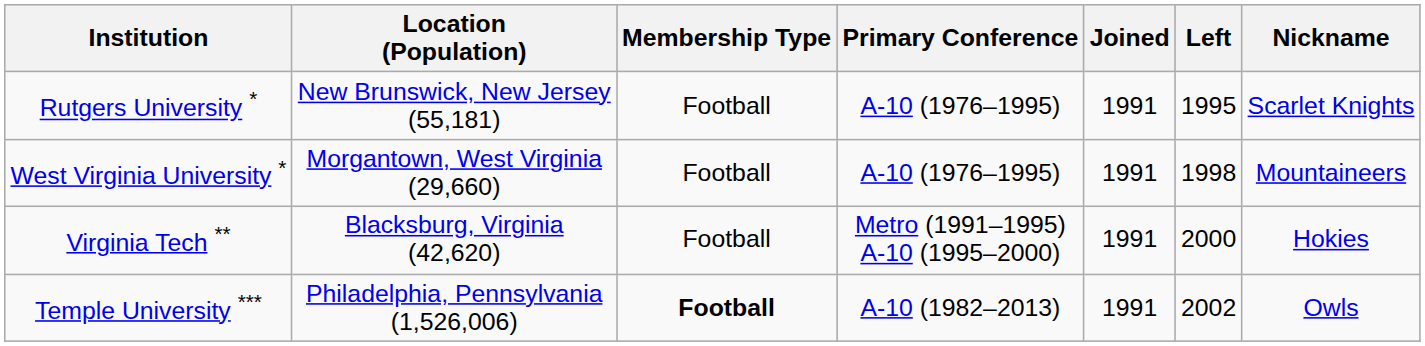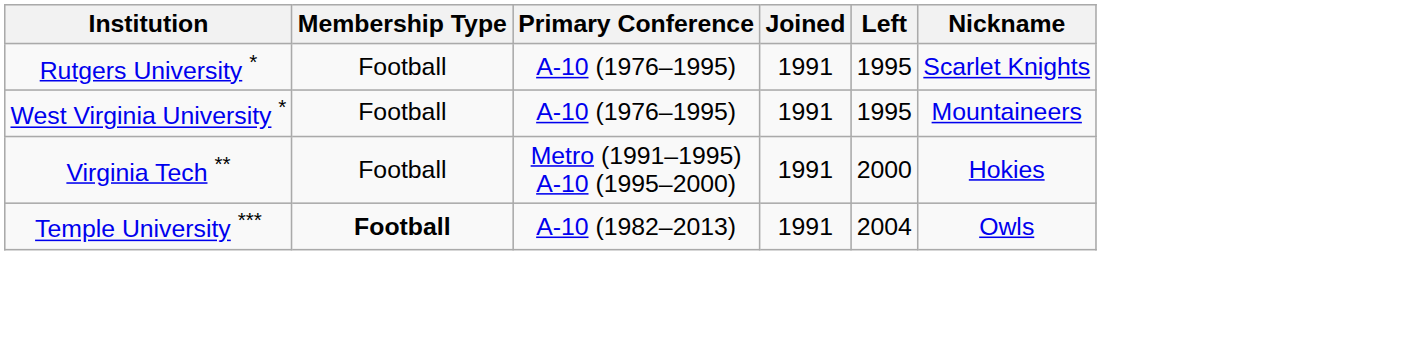 <table class="wikitable sortable" style="text-align:center;">
 <tr>
 <th>Institution</th>
-<th>Location<br>(Population)</th>
 <th>Membership Type</th>
 <th>Primary Conference</th>
 <th>Joined</th>
 <th>Left</th>
 <th>Nickname</th>
 </tr>
 <tr>
 <td><a href='#'>Rutgers University</a> <sup>*</sup></td>
-<td><a href='#'>New Brunswick, New Jersey</a><br>(55,181)</td>
 <td>Football</td>
 <td><a href='#'>A-10</a> (1976–1995)</td>
 <td>1991</td>
 <td>1995</td>
 <td><a href='#'>Scarlet Knights</a></td>
 </tr>
 <tr>
 <td><a href='#'>West Virginia University</a> <sup>*</sup></td>
-<td><a href='#'>Morgantown, West Virginia</a><br>(29,660)</td>
 <td>Football</td>
 <td><a href='#'>A-10</a> (1976–1995)</td>
 <td>1991</td>
-<td>1998</td>
+<td>1995</td>
 <td><a href='#'>Mountaineers</a></td>
 </tr>
 <tr>
 <td><a href='#'>Virginia Tech</a> <sup>**</sup></td>
-<td><a href='#'>Blacksburg, Virginia</a><br>(42,620)</td>
 <td>Football</td>
 <td><a href='#'>Metro</a> (1991–1995)<br><a href='#'>A-10</a> (1995–2000)</td>
 <td>1991</td>
 <td>2000</td>
 <td><a href='#'>Hokies</a></td>
 </tr>
 <tr>
 <td><a href='#'>Temple University</a> <sup>***</sup></td>
-<td><a href='#'>Philadelphia, Pennsylvania</a><br>(1,526,006)</td>
 <td><strong>Football</strong></td>
 <td><a href='#'>A-10</a> (1982–2013)</td>
 <td>1991</td>
-<td>2002</td>
+<td>2004</td>
 <td><a href='#'>Owls</a></td>
 </tr>
 </table>
